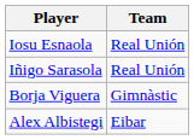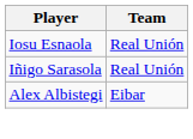 <table class="wikitable">
 <tr>
 <th>Player</th>
 <th>Team</th>
 </tr>
 <tr>
 <td> <a href='#'>Iosu Esnaola</a></td>
 <td> <a href='#'>Real Unión</a></td>
 </tr>
 <tr>
 <td> <a href='#'>Iñigo Sarasola</a></td>
 <td> <a href='#'>Real Unión</a></td>
 </tr>
 <tr>
-<td> <a href='#'>Borja Viguera</a></td>
-<td> <a href='#'>Gimnàstic</a></td>
-</tr>
-<tr>
 <td> <a href='#'>Alex Albistegi</a></td>
 <td> <a href='#'>Eibar</a></td>
 </tr>
 </table>
